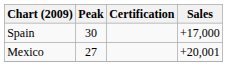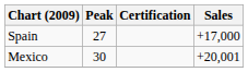 <table class="wikitable">
 <tr>
 <th>Chart (2009)</th>
 <th>Peak</th>
 <th>Certification</th>
 <th>Sales</th>
 </tr>
 <tr>
 <td>Spain</td>
-<td align="center">30</td>
+<td align="center">27</td>
 <td></td>
 <td>+17,000</td>
 </tr>
 <tr>
 <td>Mexico</td>
-<td align="center">27</td>
+<td align="center">30</td>
 <td></td>
 <td>+20,001</td>
 </tr>
 <tr>
 </tr>
 </table>
